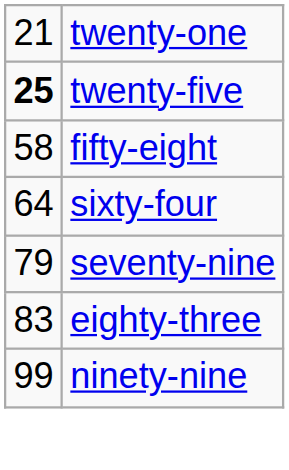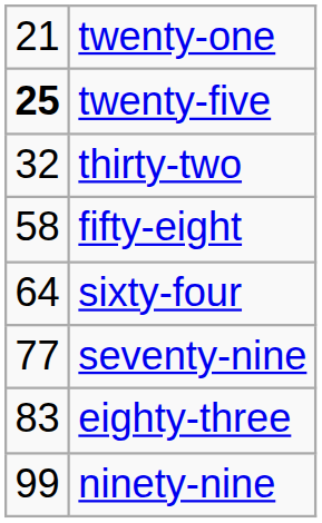 <table class="wikitable">
 <tr>
 <td>21</td>
 <td><a href='#'>twenty-one</a></td>
 </tr>
 <tr>
 <td><strong>25</strong></td>
 <td><a href='#'>twenty-five</a></td>
 </tr>
 <tr>
+<td>32</td>
+<td><a href='#'>thirty-two</a></td>
+</tr>
+<tr>
 <td>58</td>
 <td><a href='#'>fifty-eight</a></td>
 </tr>
 <tr>
 <td>64</td>
 <td><a href='#'>sixty-four</a></td>
 </tr>
 <tr>
-<td>79</td>
+<td>77</td>
 <td><a href='#'>seventy-nine</a></td>
 </tr>
 <tr>
 <td>83</td>
 <td><a href='#'>eighty-three</a></td>
 </tr>
 <tr>
 <td>99</td>
 <td><a href='#'>ninety-nine</a></td>
 </tr>
 </table>
